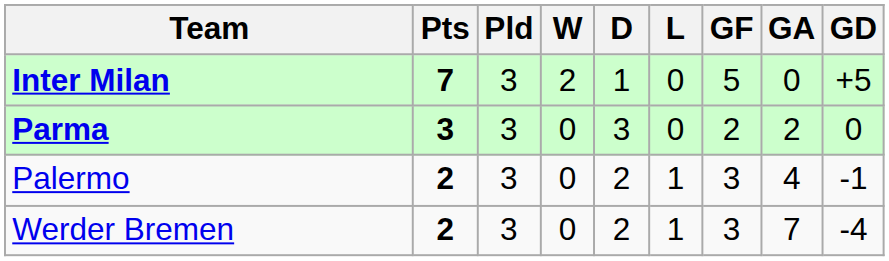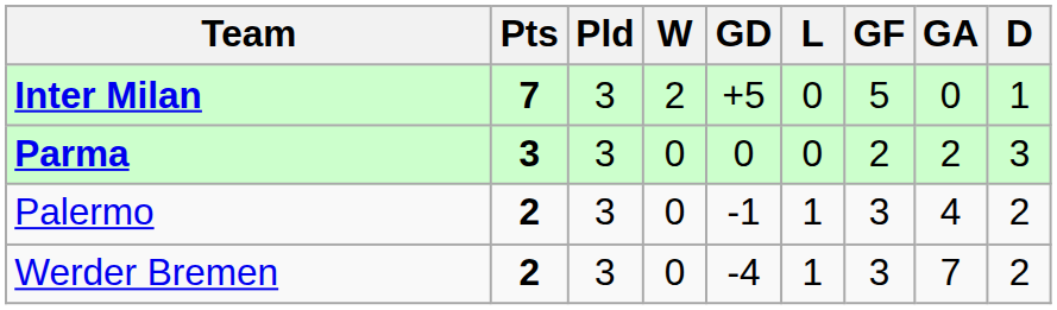 <table class="wikitable" style="text-align:center;">
 <tr>
 <th width=200>Team</th>
 <th width=20>Pts</th>
 <th width=20>Pld</th>
 <th width=20>W</th>
-<th width=20>D</th>
+<th width=20>GD</th>
 <th width=20>L</th>
 <th width=20>GF</th>
 <th width=20>GA</th>
-<th width=20>GD</th>
+<th width=20>D</th>
 </tr>
 <tr style="background:#ccffcc">
 <td style="text-align:left"><strong> <a href='#'>Inter Milan</a></strong></td>
 <td><strong>7</strong></td>
 <td>3</td>
 <td>2</td>
-<td>1</td>
+<td>+5</td>
 <td>0</td>
 <td>5</td>
 <td>0</td>
-<td>+5</td>
+<td>1</td>
 </tr>
 <tr style="background:#ccffcc">
 <td style="text-align:left"><strong> <a href='#'>Parma</a></strong></td>
 <td><strong>3</strong></td>
 <td>3</td>
 <td>0</td>
-<td>3</td>
+<td>0</td>
 <td>0</td>
 <td>2</td>
 <td>2</td>
-<td>0</td>
+<td>3</td>
 </tr>
 <tr>
 <td style="text-align:left"> <a href='#'>Palermo</a></td>
 <td><strong>2</strong></td>
 <td>3</td>
 <td>0</td>
-<td>2</td>
+<td>-1</td>
 <td>1</td>
 <td>3</td>
 <td>4</td>
-<td>-1</td>
+<td>2</td>
 </tr>
 <tr>
 <td style="text-align:left"> <a href='#'>Werder Bremen</a></td>
 <td><strong>2</strong></td>
 <td>3</td>
 <td>0</td>
-<td>2</td>
+<td>-4</td>
 <td>1</td>
 <td>3</td>
 <td>7</td>
-<td>-4</td>
+<td>2</td>
 </tr>
 </table>
